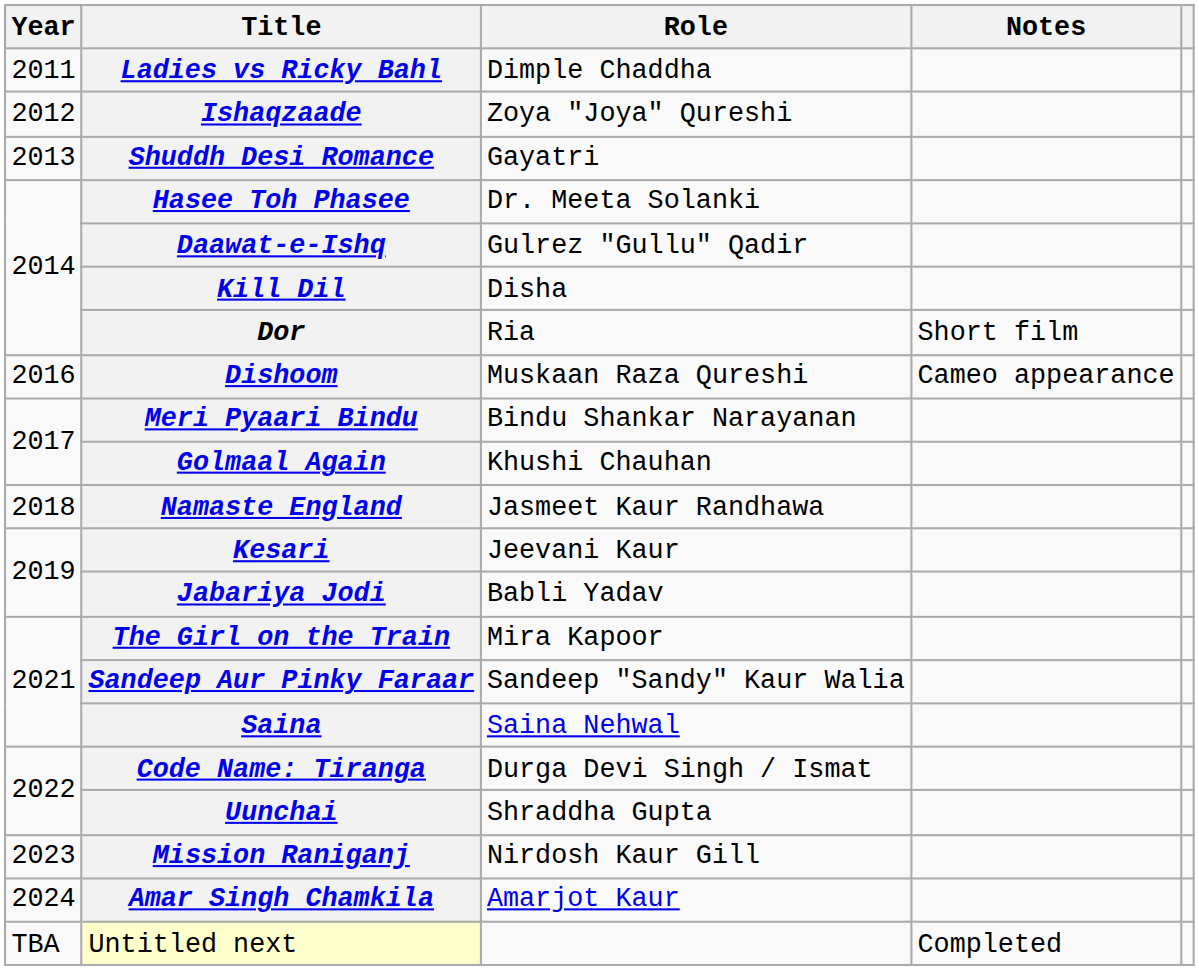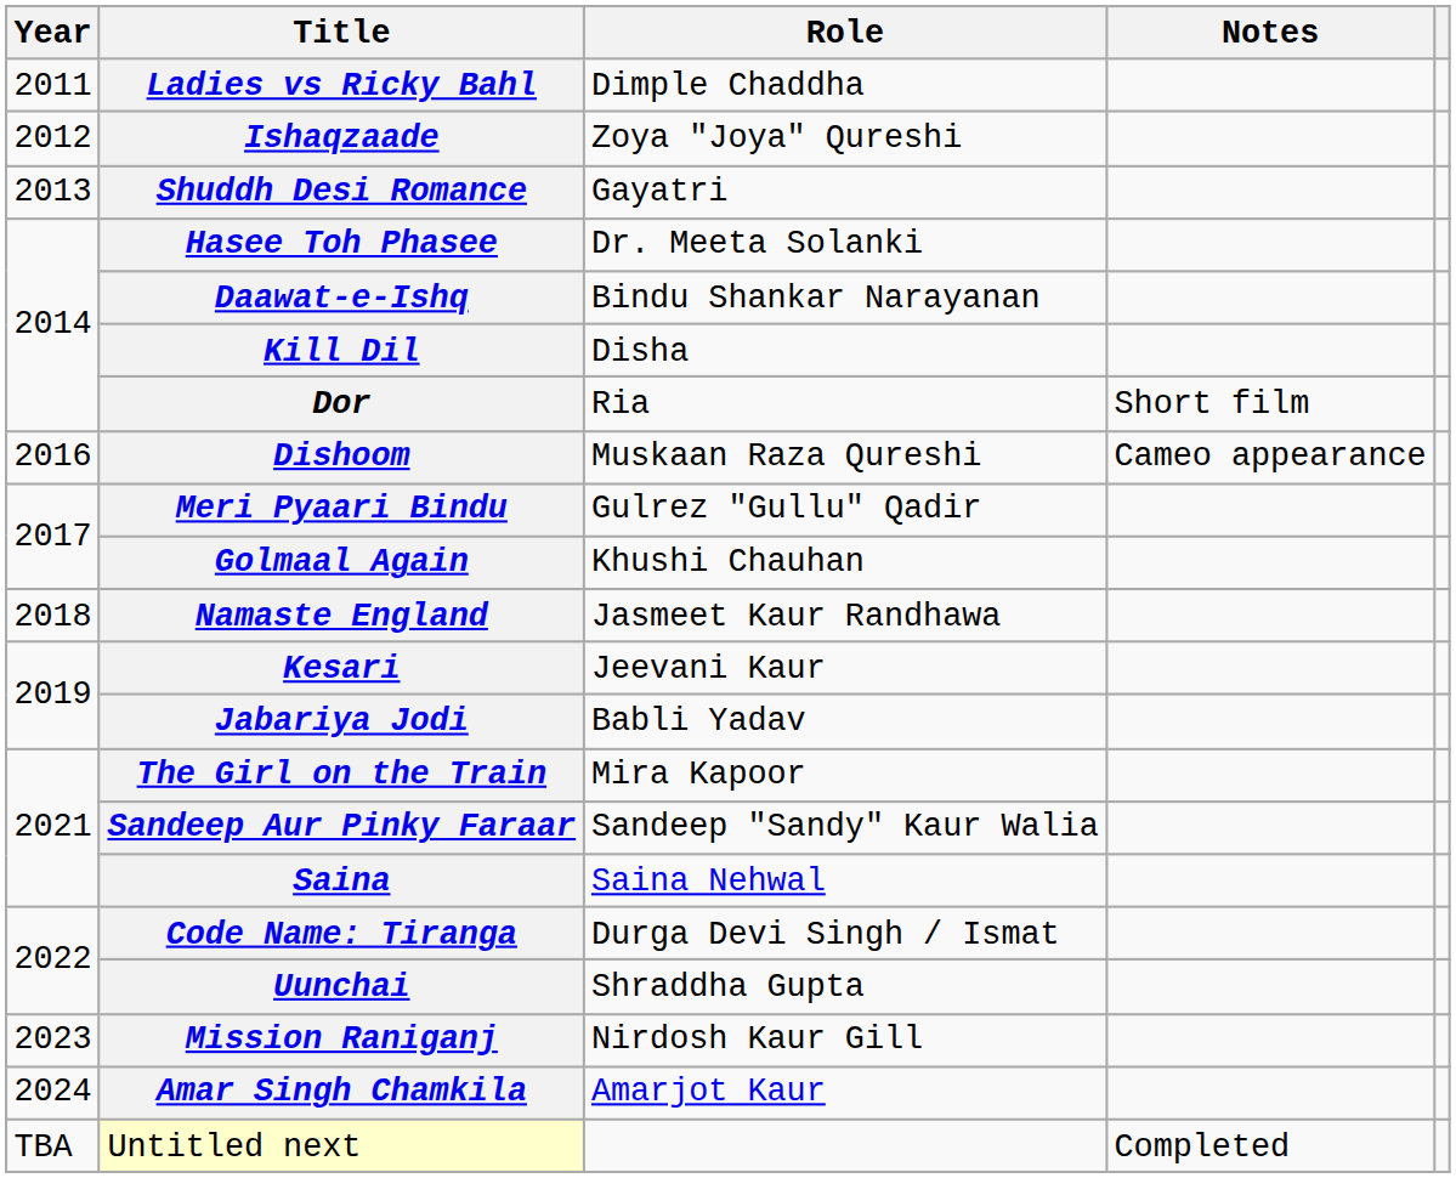 <table class="wikitable plainrowheaders sortable" style="margin-right: 0;">
 <tr>
 <th scope="col">Year</th>
 <th scope="col">Title</th>
 <th scope="col">Role</th>
 <th scope="col" class="unsortable">Notes</th>
 <th scope="col" class="unsortable"></th>
 </tr>
 <tr>
 <td>2011</td>
 <th scope="row"><em><a href='#'>Ladies vs Ricky Bahl</a></em></th>
 <td>Dimple Chaddha</td>
 <td></td>
 <td></td>
 </tr>
 <tr>
 <td>2012</td>
 <th scope="row"><em><a href='#'>Ishaqzaade</a></em></th>
 <td>Zoya "Joya" Qureshi</td>
 <td></td>
 <td></td>
 </tr>
 <tr>
 <td>2013</td>
 <th scope="row"><em><a href='#'>Shuddh Desi Romance</a></em></th>
 <td>Gayatri</td>
 <td></td>
 <td></td>
 </tr>
 <tr>
 <td rowspan ="4">2014</td>
 <th scope="row"><em><a href='#'>Hasee Toh Phasee</a></em></th>
 <td>Dr. Meeta Solanki</td>
 <td></td>
 <td></td>
 </tr>
 <tr>
 <th scope="row"><em><a href='#'>Daawat-e-Ishq</a></em></th>
-<td>Gulrez "Gullu" Qadir</td>
+<td>Bindu Shankar Narayanan</td>
 <td></td>
 <td></td>
 </tr>
 <tr>
 <th scope="row"><em><a href='#'>Kill Dil</a></em></th>
 <td>Disha</td>
 <td></td>
 <td></td>
 </tr>
 <tr>
 <th scope="row"><em>Dor</em></th>
 <td>Ria</td>
 <td>Short film</td>
 <td></td>
 </tr>
 <tr>
 <td>2016</td>
 <th scope="row"><em><a href='#'>Dishoom</a></em></th>
 <td>Muskaan Raza Qureshi</td>
 <td>Cameo appearance</td>
 <td></td>
 </tr>
 <tr>
 <td rowspan="2">2017</td>
 <th scope="row"><em><a href='#'>Meri Pyaari Bindu</a></em></th>
-<td>Bindu Shankar Narayanan</td>
+<td>Gulrez "Gullu" Qadir</td>
 <td></td>
 <td></td>
 </tr>
 <tr>
 <th scope="row"><em><a href='#'>Golmaal Again</a></em></th>
 <td>Khushi Chauhan</td>
 <td></td>
 <td></td>
 </tr>
 <tr>
 <td>2018</td>
 <th scope="row"><em><a href='#'>Namaste England</a></em></th>
 <td>Jasmeet Kaur Randhawa</td>
 <td></td>
 <td></td>
 </tr>
 <tr>
 <td rowspan="2">2019</td>
 <th scope="row"><em><a href='#'>Kesari</a></em></th>
 <td>Jeevani Kaur</td>
 <td></td>
 <td></td>
 </tr>
 <tr>
 <th scope="row"><em><a href='#'>Jabariya Jodi</a></em></th>
 <td>Babli Yadav</td>
 <td></td>
 <td></td>
 </tr>
 <tr>
 <td rowspan="3">2021</td>
 <th scope="row"><em><a href='#'>The Girl on the Train</a></em></th>
 <td>Mira Kapoor</td>
 <td></td>
 <td></td>
 </tr>
 <tr>
 <th scope="row"><em><a href='#'>Sandeep Aur Pinky Faraar</a></em></th>
 <td>Sandeep "Sandy" Kaur Walia</td>
 <td></td>
 <td></td>
 </tr>
 <tr>
 <th scope="row"><em><a href='#'>Saina</a></em></th>
 <td><a href='#'>Saina Nehwal</a></td>
 <td></td>
 <td></td>
 </tr>
 <tr>
 <td rowspan="2">2022</td>
 <th scope="row"><em><a href='#'>Code Name: Tiranga</a></em></th>
 <td>Durga Devi Singh / Ismat</td>
 <td></td>
 <td></td>
 </tr>
 <tr>
 <th scope="row"><em><a href='#'>Uunchai</a></em></th>
 <td>Shraddha Gupta</td>
 <td></td>
 <td></td>
 </tr>
 <tr>
 <td>2023</td>
 <th scope="row"><em><a href='#'>Mission Raniganj</a></em></th>
 <td>Nirdosh Kaur Gill</td>
 <td></td>
 <td></td>
 </tr>
 <tr>
 <td>2024</td>
 <th scope="row"><em><a href='#'>Amar Singh Chamkila</a></em></th>
 <td><a href='#'>Amarjot Kaur</a></td>
 <td></td>
 <td></td>
 </tr>
 <tr>
 <td>TBA</td>
 <td style="background:#FFFFCC;">Untitled next </td>
 <td></td>
 <td>Completed</td>
 <td></td>
 </tr>
 </table>
